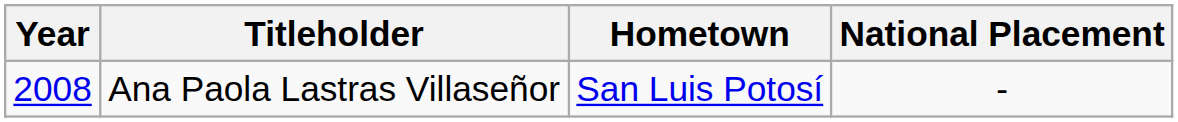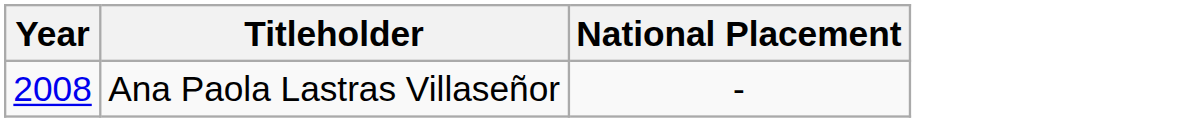 <table class="wikitable sortable" style="font-size:95%;">
 <tr>
 <th>Year</th>
 <th>Titleholder</th>
-<th>Hometown</th>
 <th>National Placement</th>
 </tr>
 <tr>
 <td align="center"><a href='#'>2008</a></td>
 <td>Ana Paola Lastras Villaseñor</td>
-<td align="center"><a href='#'>San Luis Potosí</a></td>
 <td align="center">-</td>
 </tr>
 </table>
